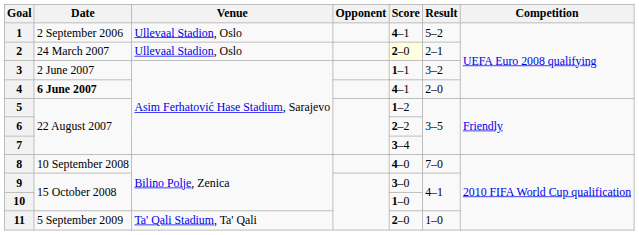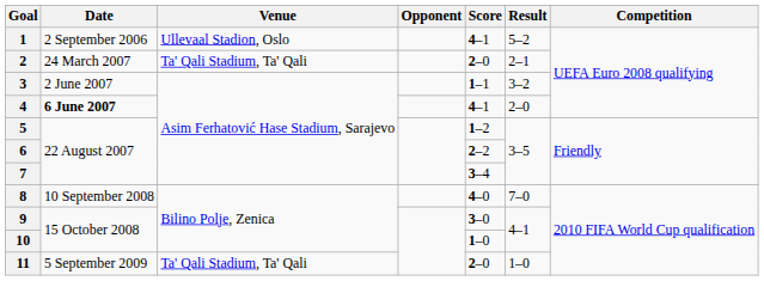 <table class="wikitable plainrowheaders sortable">
 <tr>
 <th scope="col">Goal</th>
 <th scope="col">Date</th>
 <th scope="col">Venue</th>
 <th scope="col">Opponent</th>
 <th scope="col">Score</th>
 <th scope="col">Result</th>
 <th scope="col">Competition</th>
 </tr>
 <tr>
 <th scope="row">1</th>
 <td>2 September 2006</td>
 <td><a href='#'>Ullevaal Stadion</a>, Oslo</td>
 <td></td>
 <td><strong>4</strong>–1</td>
 <td>5–2</td>
 <td rowspan="4"><a href='#'>UEFA Euro 2008 qualifying</a></td>
 </tr>
 <tr>
 <th scope="row">2</th>
 <td>24 March 2007</td>
-<td><a href='#'>Ullevaal Stadion</a>, Oslo</td>
+<td><a href='#'>Ta' Qali Stadium</a>, Ta' Qali</td>
 <td></td>
-<td style="background: lightyellow;"><strong>2</strong>–0</td>
+<td><strong>2</strong>–0</td>
 <td>2–1</td>
 </tr>
 <tr>
 <th scope="row">3</th>
 <td>2 June 2007</td>
 <td rowspan="5"><a href='#'>Asim Ferhatović Hase Stadium</a>, Sarajevo</td>
 <td></td>
 <td><strong>1</strong>–1</td>
 <td>3–2</td>
 </tr>
 <tr>
 <th scope="row">4</th>
 <td><strong>6 June 2007</strong></td>
 <td></td>
 <td><strong>4</strong>–1</td>
 <td>2–0</td>
 </tr>
 <tr>
 <th scope="row">5</th>
 <td rowspan="3">22 August 2007</td>
 <td rowspan="3"></td>
 <td><strong>1</strong>–2</td>
 <td rowspan="3">3–5</td>
 <td rowspan="3"><a href='#'>Friendly</a></td>
 </tr>
 <tr>
 <th scope="row">6</th>
 <td><strong>2</strong>–2</td>
 </tr>
 <tr>
 <th scope="row">7</th>
 <td><strong>3</strong>–4</td>
 </tr>
 <tr>
 <th scope="row">8</th>
 <td>10 September 2008</td>
 <td rowspan="3"><a href='#'>Bilino Polje</a>, Zenica</td>
 <td></td>
 <td><strong>4</strong>–0</td>
 <td>7–0</td>
 <td rowspan="4"><a href='#'>2010 FIFA World Cup qualification</a></td>
 </tr>
 <tr>
 <th scope="row">9</th>
 <td rowspan="2">15 October 2008</td>
 <td rowspan="3"></td>
 <td><strong>3</strong>–0</td>
 <td rowspan="2">4–1</td>
 </tr>
 <tr>
 <th scope="row">10</th>
 <td><strong>1</strong>–0</td>
 </tr>
 <tr>
 <th scope="row">11</th>
 <td>5 September 2009</td>
 <td><a href='#'>Ta' Qali Stadium</a>, Ta' Qali</td>
 <td><strong>2</strong>–0</td>
 <td>1–0</td>
 </tr>
 </table>
